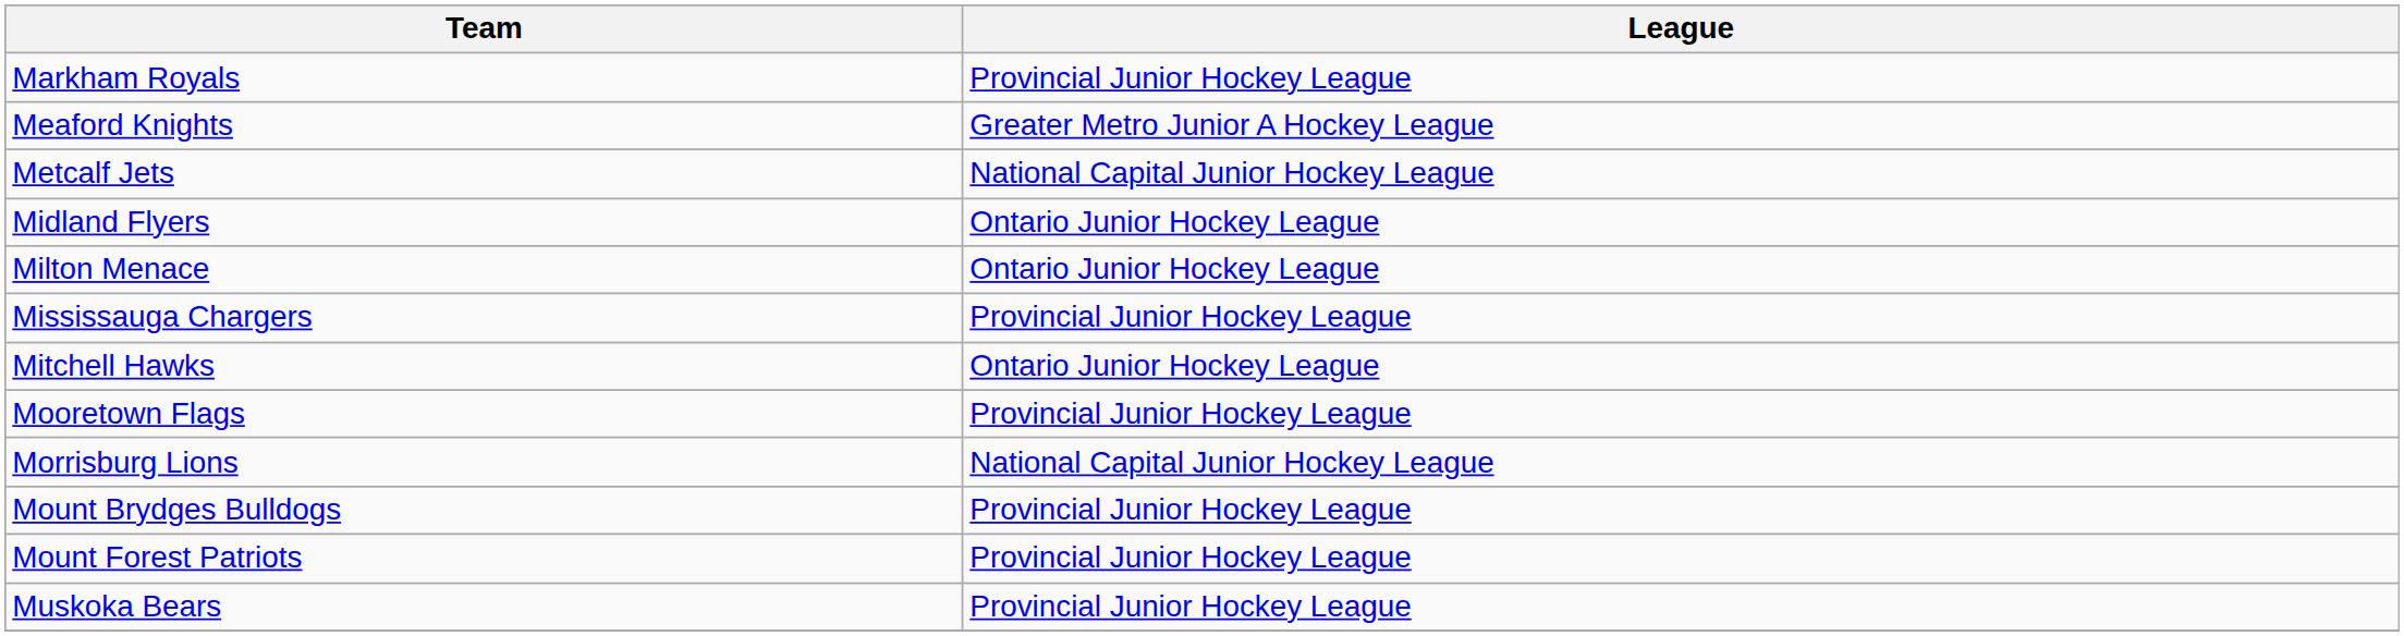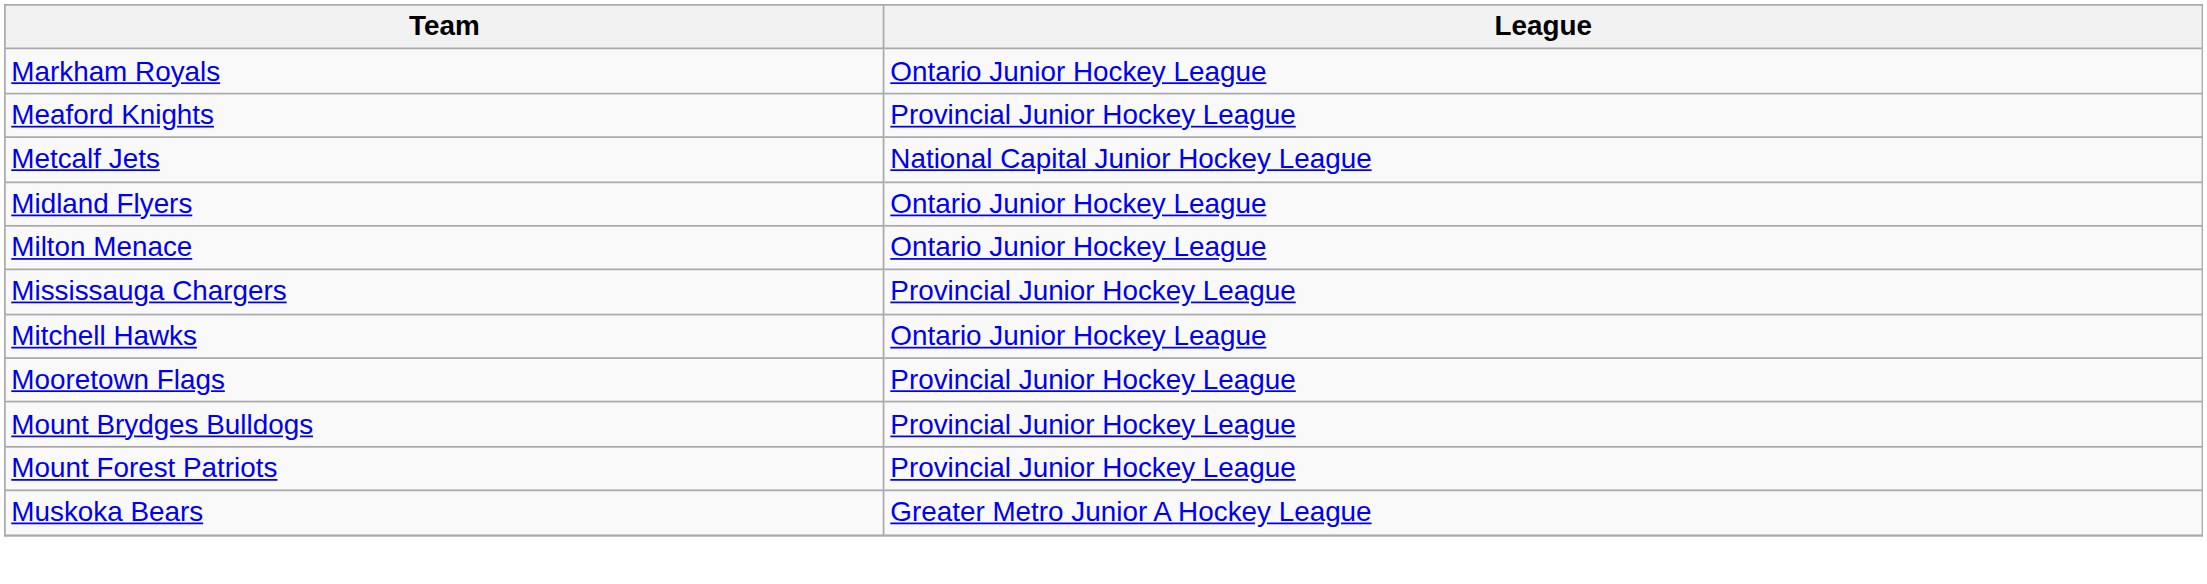 <table class="wikitable sortable" width=100%>
 <tr>
 <th width=40%>Team</th>
 <th width=60%>League</th>
 </tr>
 <tr>
 <td><a href='#'>Markham Royals</a></td>
-<td><a href='#'>Provincial Junior Hockey League</a></td>
+<td><a href='#'>Ontario Junior Hockey League</a></td>
 </tr>
 <tr>
 <td><a href='#'>Meaford Knights</a></td>
-<td><a href='#'>Greater Metro Junior A Hockey League</a></td>
+<td><a href='#'>Provincial Junior Hockey League</a></td>
 </tr>
 <tr>
 <td><a href='#'>Metcalf Jets</a></td>
 <td><a href='#'>National Capital Junior Hockey League</a></td>
 </tr>
 <tr>
 <td><a href='#'>Midland Flyers</a></td>
 <td><a href='#'>Ontario Junior Hockey League</a></td>
 </tr>
 <tr>
 <td><a href='#'>Milton Menace</a></td>
 <td><a href='#'>Ontario Junior Hockey League</a></td>
 </tr>
 <tr>
 <td><a href='#'>Mississauga Chargers</a></td>
 <td><a href='#'>Provincial Junior Hockey League</a></td>
 </tr>
 <tr>
 <td><a href='#'>Mitchell Hawks</a></td>
 <td><a href='#'>Ontario Junior Hockey League</a></td>
 </tr>
 <tr>
 <td><a href='#'>Mooretown Flags</a></td>
 <td><a href='#'>Provincial Junior Hockey League</a></td>
 </tr>
 <tr>
-<td><a href='#'>Morrisburg Lions</a></td>
-<td><a href='#'>National Capital Junior Hockey League</a></td>
-</tr>
-<tr>
 <td><a href='#'>Mount Brydges Bulldogs</a></td>
 <td><a href='#'>Provincial Junior Hockey League</a></td>
 </tr>
 <tr>
 <td><a href='#'>Mount Forest Patriots</a></td>
 <td><a href='#'>Provincial Junior Hockey League</a></td>
 </tr>
 <tr>
 <td><a href='#'>Muskoka Bears</a></td>
-<td><a href='#'>Provincial Junior Hockey League</a></td>
+<td><a href='#'>Greater Metro Junior A Hockey League</a></td>
 </tr>
 <tr>
 </tr>
 </table>
